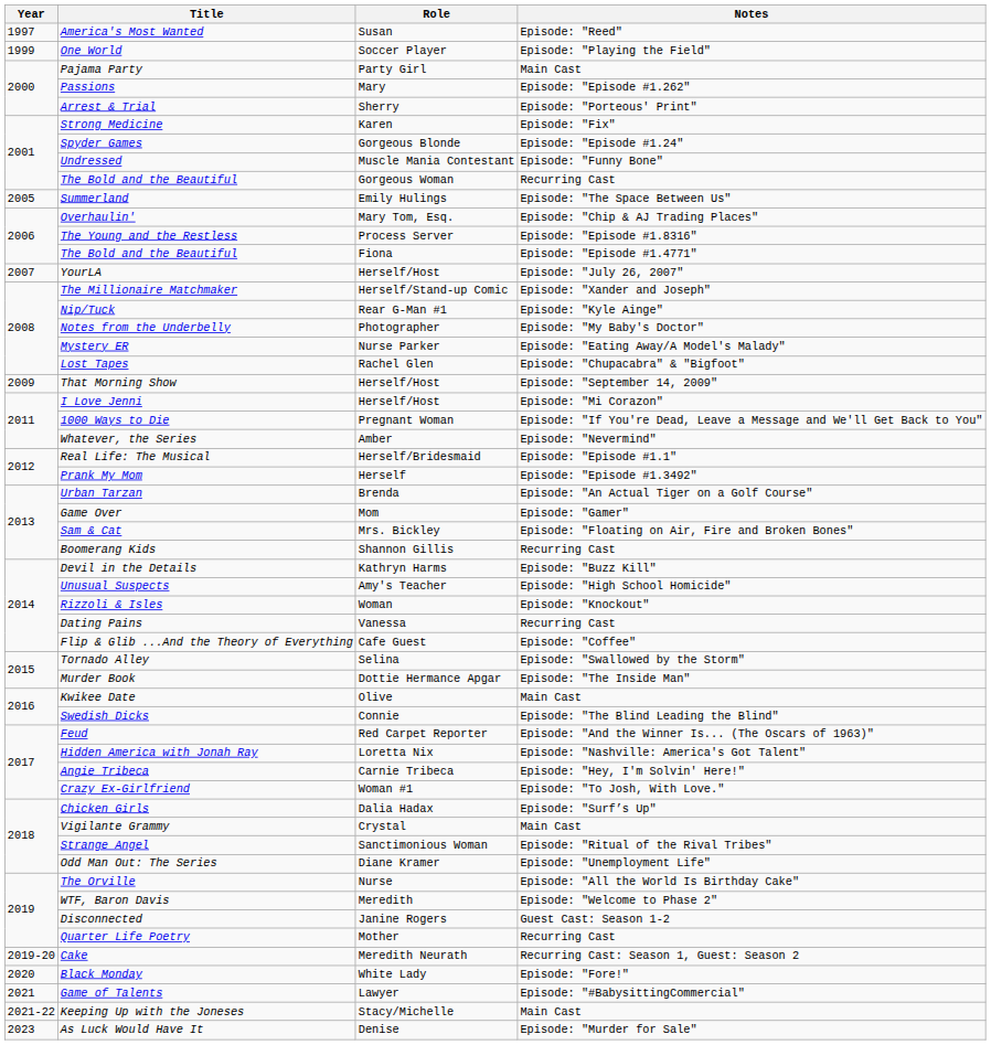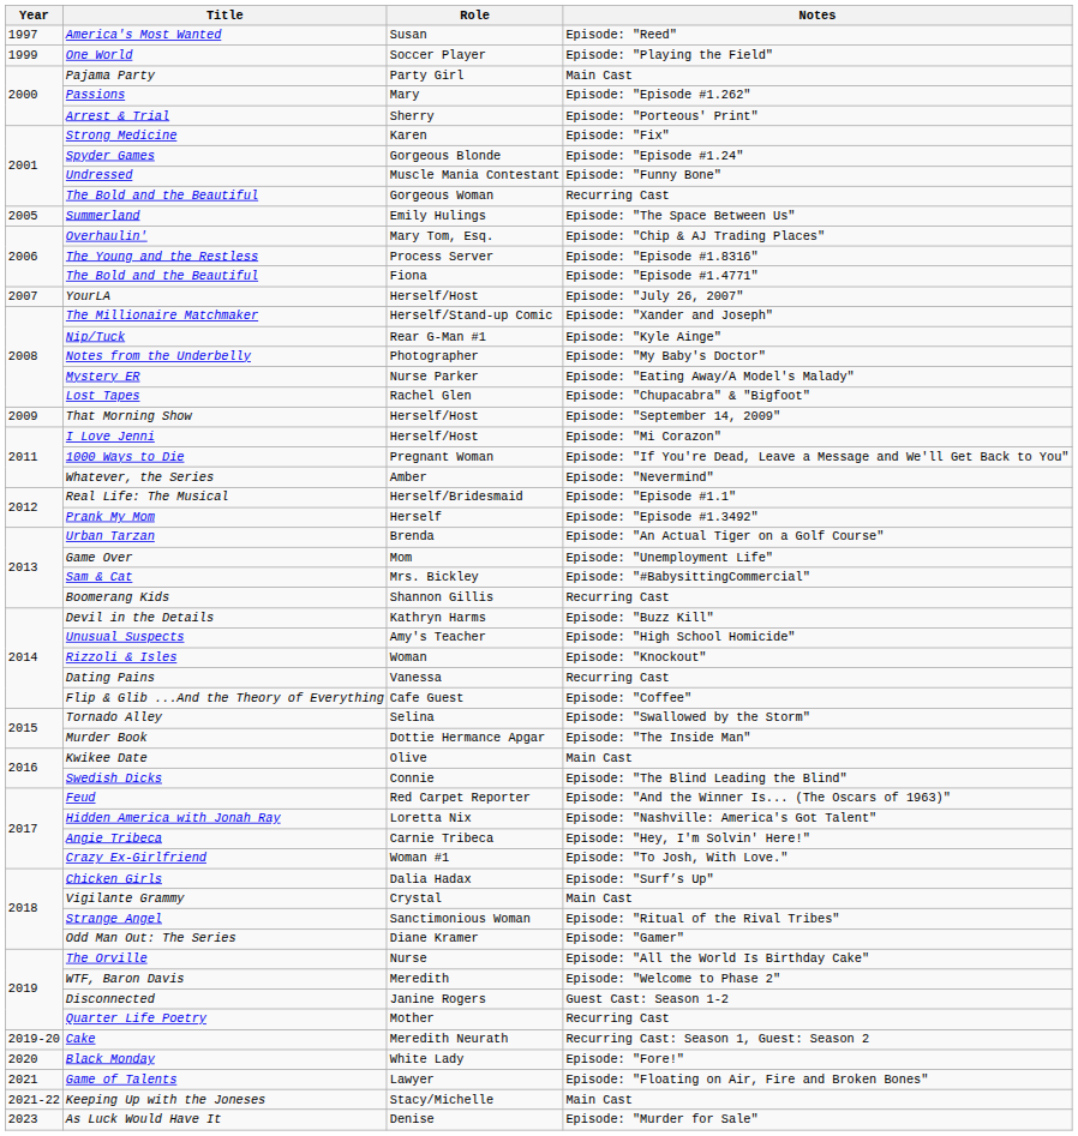 <table class="wikitable sortable">
 <tr>
 <th>Year</th>
 <th>Title</th>
 <th>Role</th>
 <th>Notes</th>
 </tr>
 <tr>
 <td>1997</td>
 <td><em><a href='#'>America's Most Wanted</a></em></td>
 <td>Susan</td>
 <td>Episode: "Reed"</td>
 </tr>
 <tr>
 <td>1999</td>
 <td><em><a href='#'>One World</a></em></td>
 <td>Soccer Player</td>
 <td>Episode: "Playing the Field"</td>
 </tr>
 <tr>
 <td rowspan=3>2000</td>
 <td><em>Pajama Party</em></td>
 <td>Party Girl</td>
 <td>Main Cast</td>
 </tr>
 <tr>
 <td><em><a href='#'>Passions</a></em></td>
 <td>Mary</td>
 <td>Episode: "Episode #1.262"</td>
 </tr>
 <tr>
 <td><em><a href='#'>Arrest & Trial</a></em></td>
 <td>Sherry</td>
 <td>Episode: "Porteous' Print"</td>
 </tr>
 <tr>
 <td rowspan=4>2001</td>
 <td><em><a href='#'>Strong Medicine</a></em></td>
 <td>Karen</td>
 <td>Episode: "Fix"</td>
 </tr>
 <tr>
 <td><em><a href='#'>Spyder Games</a></em></td>
 <td>Gorgeous Blonde</td>
 <td>Episode: "Episode #1.24"</td>
 </tr>
 <tr>
 <td><em><a href='#'>Undressed</a></em></td>
 <td>Muscle Mania Contestant</td>
 <td>Episode: "Funny Bone"</td>
 </tr>
 <tr>
 <td><em><a href='#'>The Bold and the Beautiful</a></em></td>
 <td>Gorgeous Woman</td>
 <td>Recurring Cast</td>
 </tr>
 <tr>
 <td>2005</td>
 <td><em><a href='#'>Summerland</a></em></td>
 <td>Emily Hulings</td>
 <td>Episode: "The Space Between Us"</td>
 </tr>
 <tr>
 <td rowspan=3>2006</td>
 <td><em><a href='#'>Overhaulin'</a></em></td>
 <td>Mary Tom, Esq.</td>
 <td>Episode: "Chip & AJ Trading Places"</td>
 </tr>
 <tr>
 <td><em><a href='#'>The Young and the Restless</a></em></td>
 <td>Process Server</td>
 <td>Episode: "Episode #1.8316"</td>
 </tr>
 <tr>
 <td><em><a href='#'>The Bold and the Beautiful</a></em></td>
 <td>Fiona</td>
 <td>Episode: "Episode #1.4771"</td>
 </tr>
 <tr>
 <td>2007</td>
 <td><em>YourLA</em></td>
 <td>Herself/Host</td>
 <td>Episode: "July 26, 2007"</td>
 </tr>
 <tr>
 <td rowspan=5>2008</td>
 <td><em><a href='#'>The Millionaire Matchmaker</a></em></td>
 <td>Herself/Stand-up Comic</td>
 <td>Episode: "Xander and Joseph"</td>
 </tr>
 <tr>
 <td><em><a href='#'>Nip/Tuck</a></em></td>
 <td>Rear G-Man #1</td>
 <td>Episode: "Kyle Ainge"</td>
 </tr>
 <tr>
 <td><em><a href='#'>Notes from the Underbelly</a></em></td>
 <td>Photographer</td>
 <td>Episode: "My Baby's Doctor"</td>
 </tr>
 <tr>
 <td><em><a href='#'>Mystery ER</a></em></td>
 <td>Nurse Parker</td>
 <td>Episode: "Eating Away/A Model's Malady"</td>
 </tr>
 <tr>
 <td><em><a href='#'>Lost Tapes</a></em></td>
 <td>Rachel Glen</td>
 <td>Episode: "Chupacabra" & "Bigfoot"</td>
 </tr>
 <tr>
 <td>2009</td>
 <td><em>That Morning Show</em></td>
 <td>Herself/Host</td>
 <td>Episode: "September 14, 2009"</td>
 </tr>
 <tr>
 <td rowspan=3>2011</td>
 <td><em><a href='#'>I Love Jenni</a></em></td>
 <td>Herself/Host</td>
 <td>Episode: "Mi Corazon"</td>
 </tr>
 <tr>
 <td><em><a href='#'>1000 Ways to Die</a></em></td>
 <td>Pregnant Woman</td>
 <td>Episode: "If You're Dead, Leave a Message and We'll Get Back to You"</td>
 </tr>
 <tr>
 <td><em>Whatever, the Series</em></td>
 <td>Amber</td>
 <td>Episode: "Nevermind"</td>
 </tr>
 <tr>
 <td rowspan=2>2012</td>
 <td><em>Real Life: The Musical</em></td>
 <td>Herself/Bridesmaid</td>
 <td>Episode: "Episode #1.1"</td>
 </tr>
 <tr>
 <td><em><a href='#'>Prank My Mom</a></em></td>
 <td>Herself</td>
 <td>Episode: "Episode #1.3492"</td>
 </tr>
 <tr>
 <td rowspan=4>2013</td>
 <td><em><a href='#'>Urban Tarzan</a></em></td>
 <td>Brenda</td>
 <td>Episode: "An Actual Tiger on a Golf Course"</td>
 </tr>
 <tr>
 <td><em>Game Over</em></td>
 <td>Mom</td>
-<td>Episode: "Gamer"</td>
+<td>Episode: "Unemployment Life"</td>
 </tr>
 <tr>
 <td><em><a href='#'>Sam & Cat</a></em></td>
 <td>Mrs. Bickley</td>
-<td>Episode: "Floating on Air, Fire and Broken Bones"</td>
+<td>Episode: "#BabysittingCommercial"</td>
 </tr>
 <tr>
 <td><em>Boomerang Kids</em></td>
 <td>Shannon Gillis</td>
 <td>Recurring Cast</td>
 </tr>
 <tr>
 <td rowspan=5>2014</td>
 <td><em>Devil in the Details</em></td>
 <td>Kathryn Harms</td>
 <td>Episode: "Buzz Kill"</td>
 </tr>
 <tr>
 <td><em><a href='#'>Unusual Suspects</a></em></td>
 <td>Amy's Teacher</td>
 <td>Episode: "High School Homicide"</td>
 </tr>
 <tr>
 <td><em><a href='#'>Rizzoli & Isles</a></em></td>
 <td>Woman</td>
 <td>Episode: "Knockout"</td>
 </tr>
 <tr>
 <td><em>Dating Pains</em></td>
 <td>Vanessa</td>
 <td>Recurring Cast</td>
 </tr>
 <tr>
 <td><em>Flip & Glib ...And the Theory of Everything</em></td>
 <td>Cafe Guest</td>
 <td>Episode: "Coffee"</td>
 </tr>
 <tr>
 <td rowspan=2>2015</td>
 <td><em>Tornado Alley</em></td>
 <td>Selina</td>
 <td>Episode: "Swallowed by the Storm"</td>
 </tr>
 <tr>
 <td><em>Murder Book</em></td>
 <td>Dottie Hermance Apgar</td>
 <td>Episode: "The Inside Man"</td>
 </tr>
 <tr>
 <td rowspan=2>2016</td>
 <td><em>Kwikee Date</em></td>
 <td>Olive</td>
 <td>Main Cast</td>
 </tr>
 <tr>
 <td><em><a href='#'>Swedish Dicks</a></em></td>
 <td>Connie</td>
 <td>Episode: "The Blind Leading the Blind"</td>
 </tr>
 <tr>
 <td rowspan=4>2017</td>
 <td><em><a href='#'>Feud</a></em></td>
 <td>Red Carpet Reporter</td>
 <td>Episode: "And the Winner Is... (The Oscars of 1963)"</td>
 </tr>
 <tr>
 <td><em><a href='#'>Hidden America with Jonah Ray</a></em></td>
 <td>Loretta Nix</td>
 <td>Episode: "Nashville: America's Got Talent"</td>
 </tr>
 <tr>
 <td><em><a href='#'>Angie Tribeca</a></em></td>
 <td>Carnie Tribeca</td>
 <td>Episode: "Hey, I'm Solvin' Here!"</td>
 </tr>
 <tr>
 <td><em><a href='#'>Crazy Ex-Girlfriend</a></em></td>
 <td>Woman #1</td>
 <td>Episode: "To Josh, With Love."</td>
 </tr>
 <tr>
 <td rowspan=4>2018</td>
 <td><em><a href='#'>Chicken Girls</a></em></td>
 <td>Dalia Hadax</td>
 <td>Episode: "Surf’s Up"</td>
 </tr>
 <tr>
 <td><em>Vigilante Grammy</em></td>
 <td>Crystal</td>
 <td>Main Cast</td>
 </tr>
 <tr>
 <td><em><a href='#'>Strange Angel</a></em></td>
 <td>Sanctimonious Woman</td>
 <td>Episode: "Ritual of the Rival Tribes"</td>
 </tr>
 <tr>
 <td><em>Odd Man Out: The Series</em></td>
 <td>Diane Kramer</td>
-<td>Episode: "Unemployment Life"</td>
+<td>Episode: "Gamer"</td>
 </tr>
 <tr>
 <td rowspan=4>2019</td>
 <td><em><a href='#'>The Orville</a></em></td>
 <td>Nurse</td>
 <td>Episode: "All the World Is Birthday Cake"</td>
 </tr>
 <tr>
 <td><em>WTF, Baron Davis</em></td>
 <td>Meredith</td>
 <td>Episode: "Welcome to Phase 2"</td>
 </tr>
 <tr>
 <td><em>Disconnected</em></td>
 <td>Janine Rogers</td>
 <td>Guest Cast: Season 1-2</td>
 </tr>
 <tr>
 <td><em><a href='#'>Quarter Life Poetry</a></em></td>
 <td>Mother</td>
 <td>Recurring Cast</td>
 </tr>
 <tr>
 <td>2019-20</td>
 <td><em><a href='#'>Cake</a></em></td>
 <td>Meredith Neurath</td>
 <td>Recurring Cast: Season 1, Guest: Season 2</td>
 </tr>
 <tr>
 <td>2020</td>
 <td><em><a href='#'>Black Monday</a></em></td>
 <td>White Lady</td>
 <td>Episode: "Fore!"</td>
 </tr>
 <tr>
 <td>2021</td>
 <td><em><a href='#'>Game of Talents</a></em></td>
 <td>Lawyer</td>
-<td>Episode: "#BabysittingCommercial"</td>
+<td>Episode: "Floating on Air, Fire and Broken Bones"</td>
 </tr>
 <tr>
 <td>2021-22</td>
 <td><em>Keeping Up with the Joneses</em></td>
 <td>Stacy/Michelle</td>
 <td>Main Cast</td>
 </tr>
 <tr>
 <td>2023</td>
 <td><em>As Luck Would Have It</em></td>
 <td>Denise</td>
 <td>Episode: "Murder for Sale"</td>
 </tr>
 </table>
